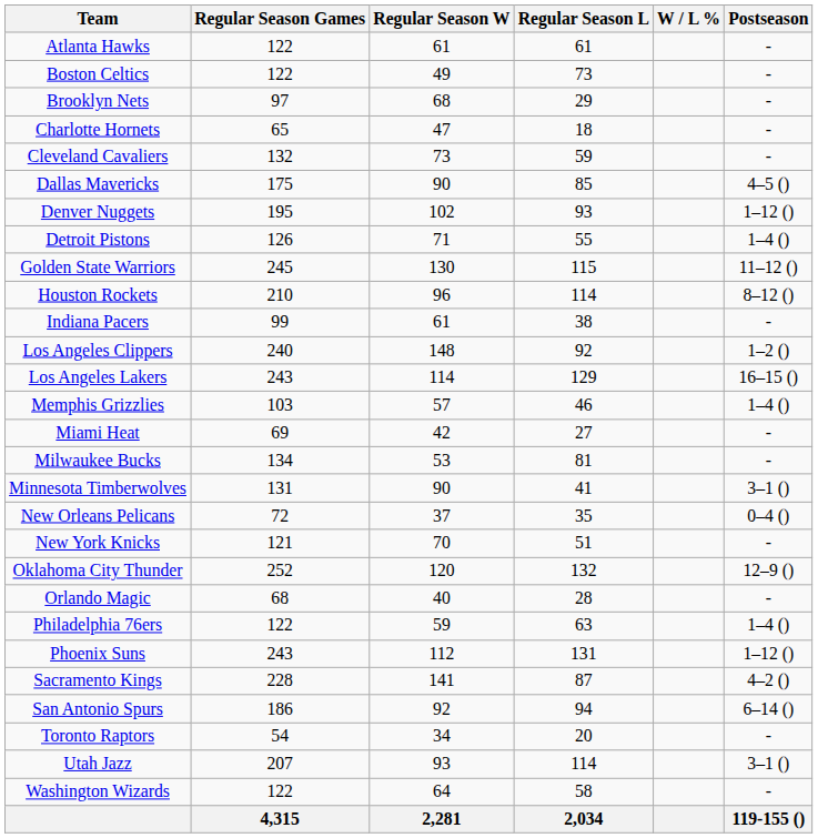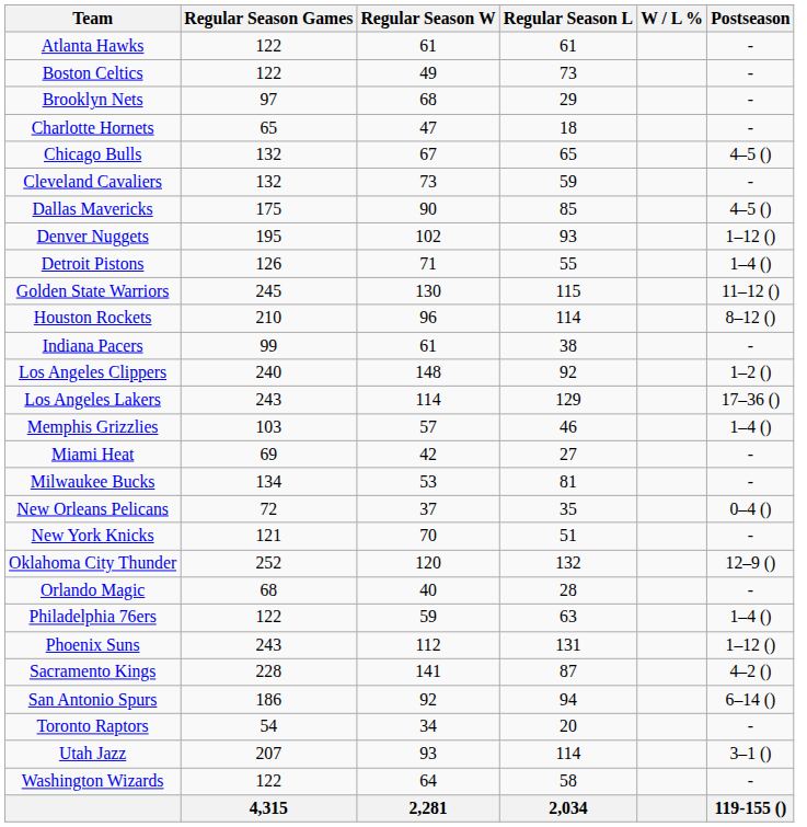 <table class="wikitable sortable" style="text-align:center">
 <tr>
 <th>Team</th>
 <th>Regular Season Games</th>
 <th>Regular Season W</th>
 <th>Regular Season L</th>
 <th>W / L %</th>
 <th>Postseason</th>
 </tr>
 <tr>
 <td><a href='#'>Atlanta Hawks</a></td>
 <td>122</td>
 <td>61</td>
 <td>61</td>
 <td></td>
 <td>-</td>
 </tr>
 <tr>
 <td><a href='#'>Boston Celtics</a></td>
 <td>122</td>
 <td>49</td>
 <td>73</td>
 <td></td>
 <td>-</td>
 </tr>
 <tr>
 <td><a href='#'>Brooklyn Nets</a></td>
 <td>97</td>
 <td>68</td>
 <td>29</td>
 <td></td>
 <td>-</td>
 </tr>
 <tr>
 <td><a href='#'>Charlotte Hornets</a></td>
 <td>65</td>
 <td>47</td>
 <td>18</td>
 <td></td>
 <td>-</td>
+</tr>
+<tr>
+<td><a href='#'>Chicago Bulls</a></td>
+<td>132</td>
+<td>67</td>
+<td>65</td>
+<td></td>
+<td>4–5 ()</td>
 </tr>
 <tr>
 <td><a href='#'>Cleveland Cavaliers</a></td>
 <td>132</td>
 <td>73</td>
 <td>59</td>
 <td></td>
 <td>-</td>
 </tr>
 <tr>
 <td><a href='#'>Dallas Mavericks</a></td>
 <td>175</td>
 <td>90</td>
 <td>85</td>
 <td></td>
 <td>4–5 ()</td>
 </tr>
 <tr>
 <td><a href='#'>Denver Nuggets</a></td>
 <td>195</td>
 <td>102</td>
 <td>93</td>
 <td></td>
 <td>1–12 ()</td>
 </tr>
 <tr>
 <td><a href='#'>Detroit Pistons</a></td>
 <td>126</td>
 <td>71</td>
 <td>55</td>
 <td></td>
 <td>1–4 ()</td>
 </tr>
 <tr>
 <td><a href='#'>Golden State Warriors</a></td>
 <td>245</td>
 <td>130</td>
 <td>115</td>
 <td></td>
 <td>11–12 ()</td>
 </tr>
 <tr>
 <td><a href='#'>Houston Rockets</a></td>
 <td>210</td>
 <td>96</td>
 <td>114</td>
 <td></td>
 <td>8–12 ()</td>
 </tr>
 <tr>
 <td><a href='#'>Indiana Pacers</a></td>
 <td>99</td>
 <td>61</td>
 <td>38</td>
 <td></td>
 <td>-</td>
 </tr>
 <tr>
 <td><a href='#'>Los Angeles Clippers</a></td>
 <td>240</td>
 <td>148</td>
 <td>92</td>
 <td></td>
 <td>1–2 ()</td>
 </tr>
 <tr>
 <td><a href='#'>Los Angeles Lakers</a></td>
 <td>243</td>
 <td>114</td>
 <td>129</td>
 <td></td>
-<td>16–15 ()</td>
+<td>17–36 ()</td>
 </tr>
 <tr>
 <td><a href='#'>Memphis Grizzlies</a></td>
 <td>103</td>
 <td>57</td>
 <td>46</td>
 <td></td>
 <td>1–4 ()</td>
 </tr>
 <tr>
 <td><a href='#'>Miami Heat</a></td>
 <td>69</td>
 <td>42</td>
 <td>27</td>
 <td></td>
 <td>-</td>
 </tr>
 <tr>
 <td><a href='#'>Milwaukee Bucks</a></td>
 <td>134</td>
 <td>53</td>
 <td>81</td>
 <td></td>
 <td>-</td>
-</tr>
-<tr>
-<td><a href='#'>Minnesota Timberwolves</a></td>
-<td>131</td>
-<td>90</td>
-<td>41</td>
-<td></td>
-<td>3–1 ()</td>
 </tr>
 <tr>
 <td><a href='#'>New Orleans Pelicans</a></td>
 <td>72</td>
 <td>37</td>
 <td>35</td>
 <td></td>
 <td>0–4 ()</td>
 </tr>
 <tr>
 <td><a href='#'>New York Knicks</a></td>
 <td>121</td>
 <td>70</td>
 <td>51</td>
 <td></td>
 <td>-</td>
 </tr>
 <tr>
 <td><a href='#'>Oklahoma City Thunder</a></td>
 <td>252</td>
 <td>120</td>
 <td>132</td>
 <td></td>
 <td>12–9 ()</td>
 </tr>
 <tr>
 <td><a href='#'>Orlando Magic</a></td>
 <td>68</td>
 <td>40</td>
 <td>28</td>
 <td></td>
 <td>-</td>
 </tr>
 <tr>
 <td><a href='#'>Philadelphia 76ers</a></td>
 <td>122</td>
 <td>59</td>
 <td>63</td>
 <td></td>
 <td>1–4 ()</td>
 </tr>
 <tr>
 <td><a href='#'>Phoenix Suns</a></td>
 <td>243</td>
 <td>112</td>
 <td>131</td>
 <td></td>
 <td>1–12 ()</td>
 </tr>
 <tr>
 <td><a href='#'>Sacramento Kings</a></td>
 <td>228</td>
 <td>141</td>
 <td>87</td>
 <td></td>
 <td>4–2 ()</td>
 </tr>
 <tr>
 <td><a href='#'>San Antonio Spurs</a></td>
 <td>186</td>
 <td>92</td>
 <td>94</td>
 <td></td>
 <td>6–14 ()</td>
 </tr>
 <tr>
 <td><a href='#'>Toronto Raptors</a></td>
 <td>54</td>
 <td>34</td>
 <td>20</td>
 <td></td>
 <td>-</td>
 </tr>
 <tr>
 <td><a href='#'>Utah Jazz</a></td>
 <td>207</td>
 <td>93</td>
 <td>114</td>
 <td></td>
 <td>3–1 ()</td>
 </tr>
 <tr>
 <td><a href='#'>Washington Wizards</a></td>
 <td>122</td>
 <td>64</td>
 <td>58</td>
 <td></td>
 <td>-</td>
 </tr>
 <tr align="center">
 <th colspan="1"></th>
 <th>4,315</th>
 <th>2,281</th>
 <th>2,034</th>
 <th></th>
 <th>119-155 ()</th>
 </tr>
 </table>
